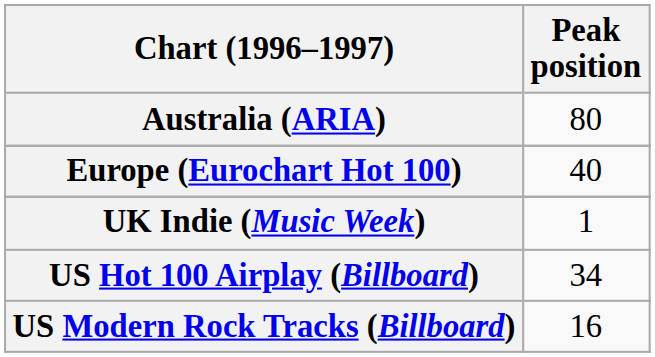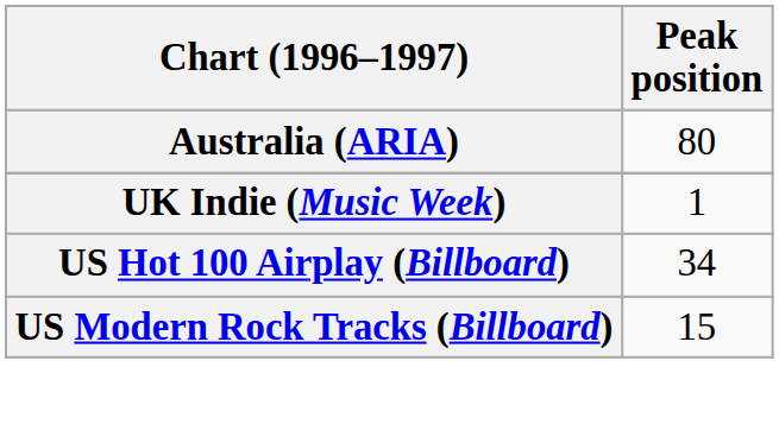 <table class="wikitable sortable plainrowheaders" style="text-align:center">
 <tr>
 <th scope="col">Chart (1996–1997)</th>
 <th scope="col">Peak<br>position</th>
 </tr>
 <tr>
 <th scope="row">Australia (<a href='#'>ARIA</a>)</th>
 <td>80</td>
 </tr>
 <tr>
 </tr>
 <tr>
-</tr>
-<tr>
-<th scope="row">Europe (<a href='#'>Eurochart Hot 100</a>)</th>
-<td>40</td>
 </tr>
 <tr>
 </tr>
 <tr>
 </tr>
 <tr>
 <th scope="row">UK Indie (<em><a href='#'>Music Week</a></em>)</th>
 <td align=center>1</td>
 </tr>
 <tr>
 <th scope="row">US <a href='#'>Hot 100 Airplay</a> (<em><a href='#'>Billboard</a></em>)</th>
 <td>34</td>
 </tr>
 <tr>
 <th scope="row">US <a href='#'>Modern Rock Tracks</a> (<em><a href='#'>Billboard</a></em>)</th>
-<td>16</td>
+<td>15</td>
 </tr>
 </table>
